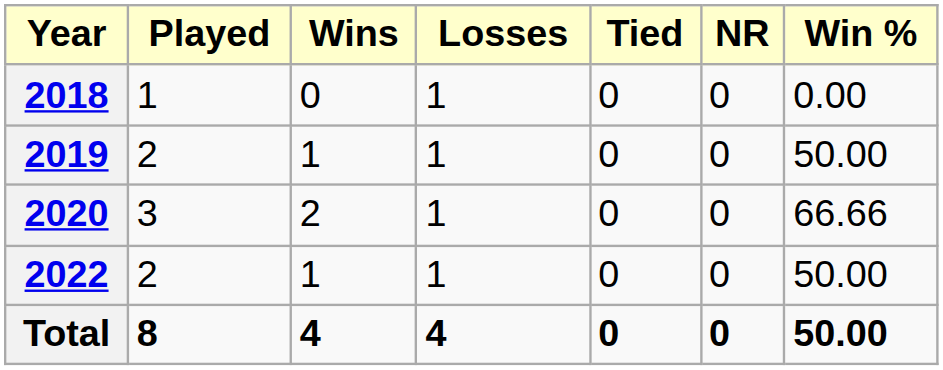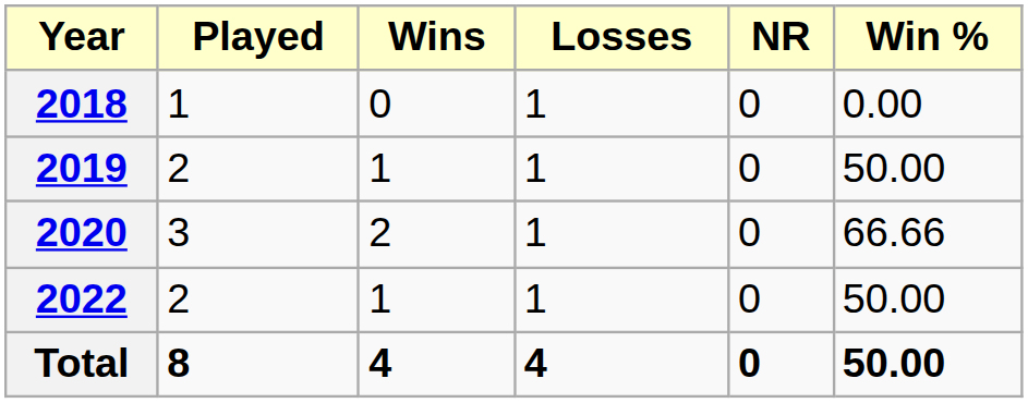 <table class="wikitable" style="width:25%;">
 <tr>
 <th style="background:#ffc;">Year</th>
 <th style="background:#ffc;">Played</th>
 <th style="background:#ffc;">Wins</th>
 <th style="background:#ffc;">Losses</th>
-<th style="background:#ffc;">Tied</th>
 <th style="background:#ffc;">NR</th>
 <th style="background:#ffc;">Win %</th>
 </tr>
 <tr>
 <th><a href='#'>2018</a></th>
 <td>1</td>
 <td>0</td>
 <td>1</td>
 <td>0</td>
-<td>0</td>
 <td>0.00</td>
 </tr>
 <tr>
 <th><a href='#'>2019</a></th>
 <td>2</td>
 <td>1</td>
 <td>1</td>
-<td>0</td>
 <td>0</td>
 <td>50.00</td>
 </tr>
 <tr>
 <th><a href='#'>2020</a></th>
 <td>3</td>
 <td>2</td>
 <td>1</td>
 <td>0</td>
-<td>0</td>
 <td>66.66</td>
 </tr>
 <tr>
 <th><a href='#'>2022</a></th>
 <td>2</td>
 <td>1</td>
 <td>1</td>
-<td>0</td>
 <td>0</td>
 <td>50.00</td>
 </tr>
 <tr>
 <th>Total</th>
 <td><strong>8</strong></td>
 <td><strong>4</strong></td>
 <td><strong>4</strong></td>
 <td><strong>0</strong></td>
-<td><strong>0</strong></td>
 <td><strong>50.00</strong></td>
 </tr>
 </table>
